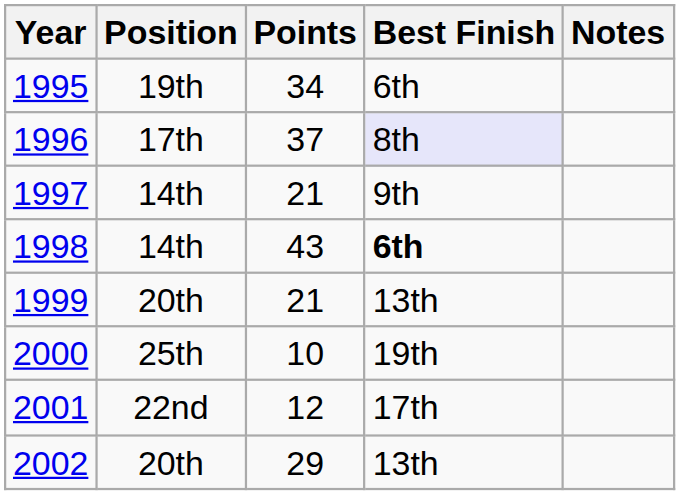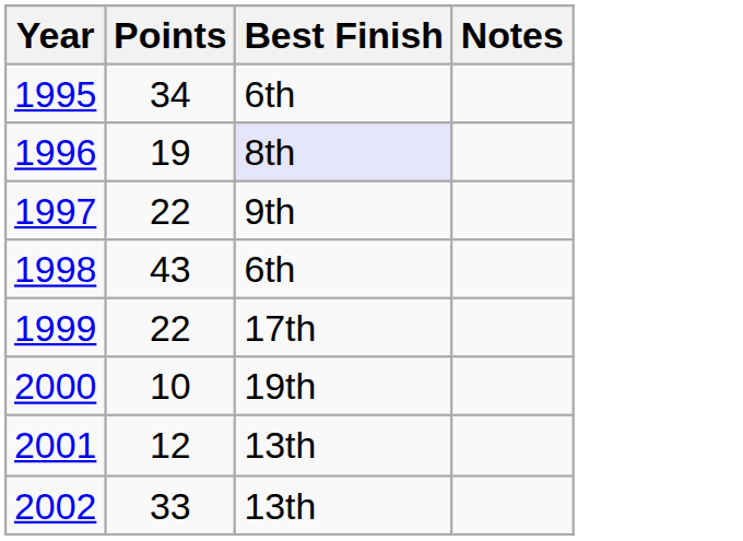 <table class="wikitable" style="font-size: 95%;">
 <tr>
 <th>Year</th>
-<th>Position</th>
 <th>Points</th>
 <th>Best Finish</th>
 <th>Notes</th>
 </tr>
 <tr>
 <td><a href='#'>1995</a></td>
-<td align="center">19th</td>
 <td align="center">34</td>
 <td>6th</td>
 <td></td>
 </tr>
 <tr>
 <td><a href='#'>1996</a></td>
-<td align="center">17th</td>
-<td align="center">37</td>
+<td align="center">19</td>
 <td style="background: lavender;">8th</td>
 <td></td>
 </tr>
 <tr>
 <td><a href='#'>1997</a></td>
-<td align="center">14th</td>
-<td align="center">21</td>
+<td align="center">22</td>
 <td>9th</td>
 <td></td>
 </tr>
 <tr>
 <td><a href='#'>1998</a></td>
-<td align="center">14th</td>
 <td align="center">43</td>
-<td><strong>6th</strong></td>
+<td>6th</td>
 <td></td>
 </tr>
 <tr>
 <td><a href='#'>1999</a></td>
-<td align="center">20th</td>
-<td align="center">21</td>
-<td>13th</td>
+<td align="center">22</td>
+<td>17th</td>
 <td></td>
 </tr>
 <tr>
 <td><a href='#'>2000</a></td>
-<td align="center">25th</td>
 <td align="center">10</td>
 <td>19th</td>
 <td></td>
 </tr>
 <tr>
 <td><a href='#'>2001</a></td>
-<td align="center">22nd</td>
 <td align="center">12</td>
-<td>17th</td>
+<td>13th</td>
 <td></td>
 </tr>
 <tr>
 <td><a href='#'>2002</a></td>
-<td align="center">20th</td>
-<td align="center">29</td>
+<td align="center">33</td>
 <td>13th</td>
 <td></td>
 </tr>
 </table>
